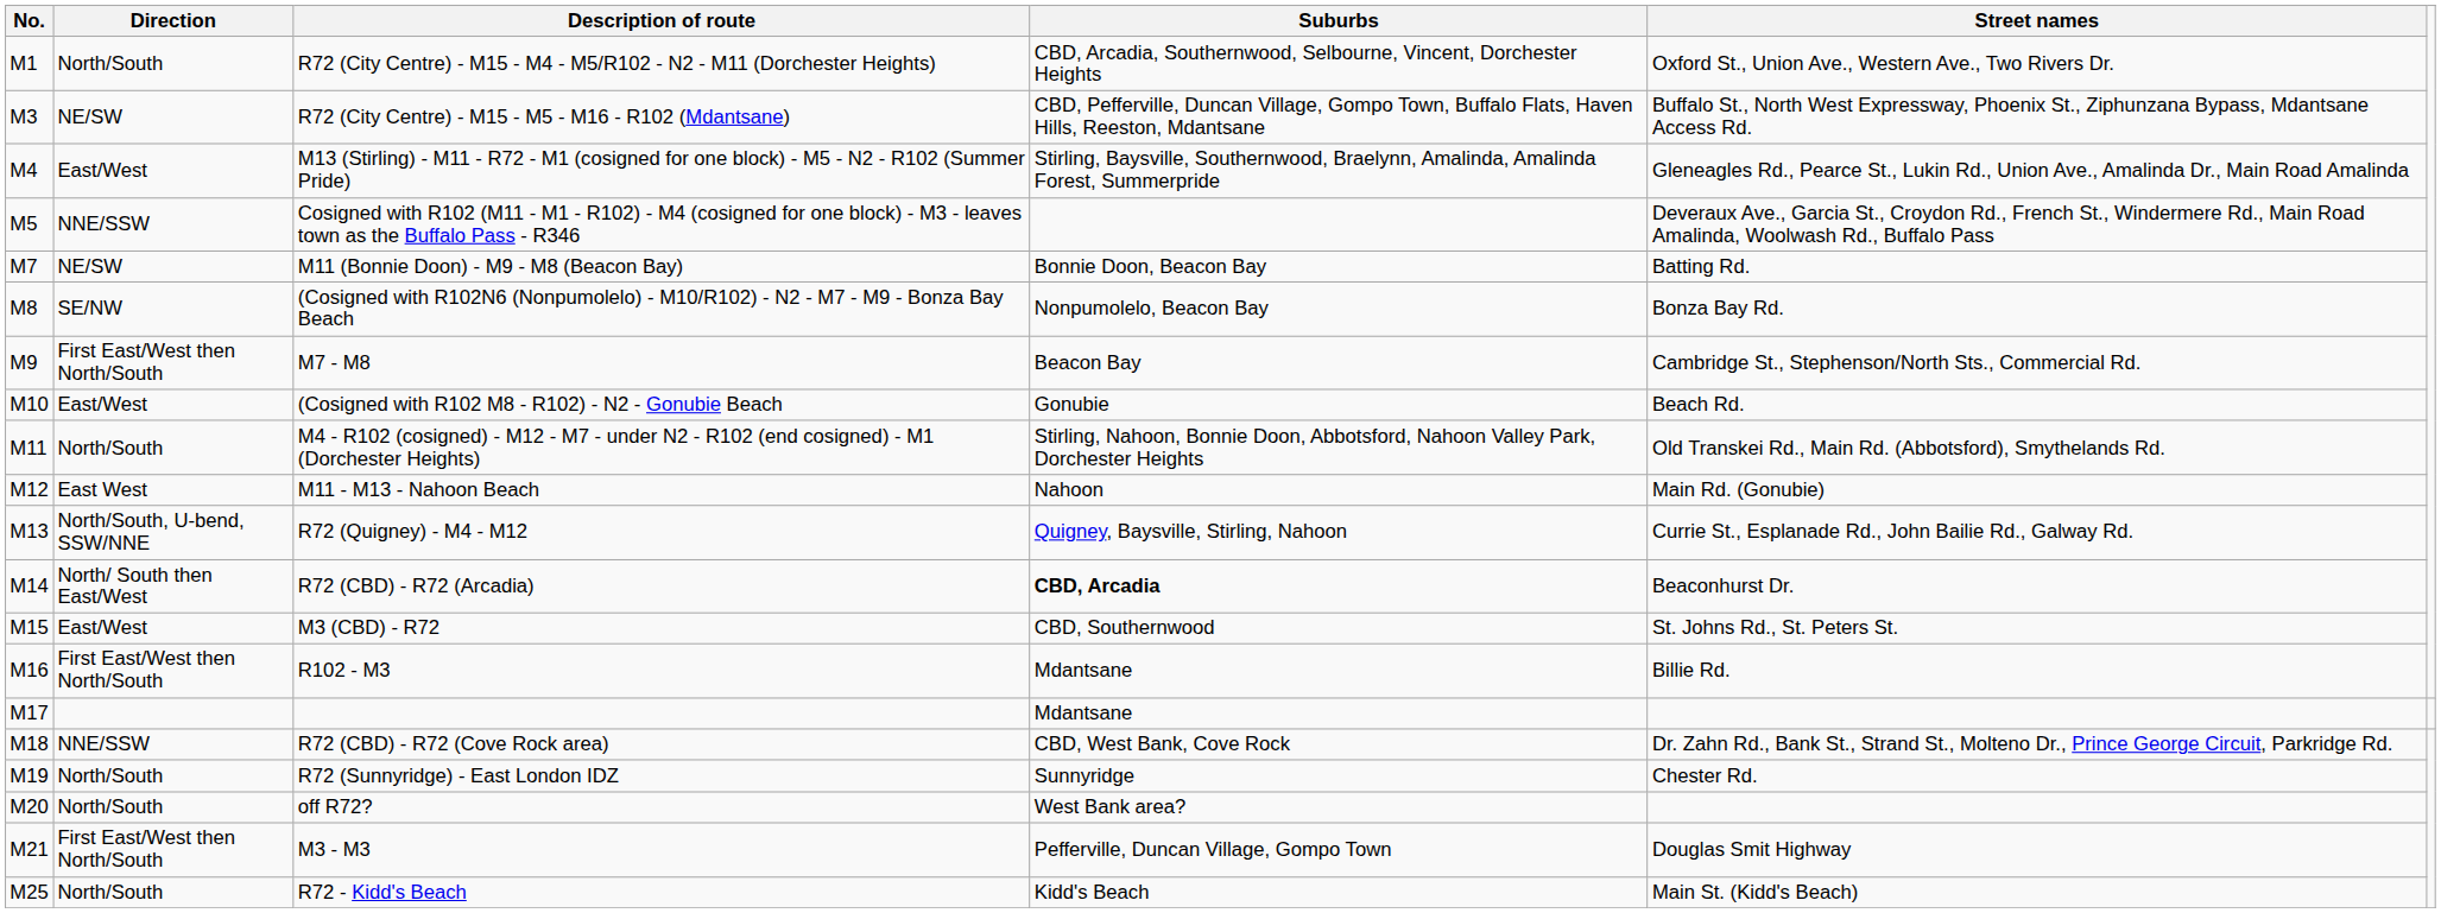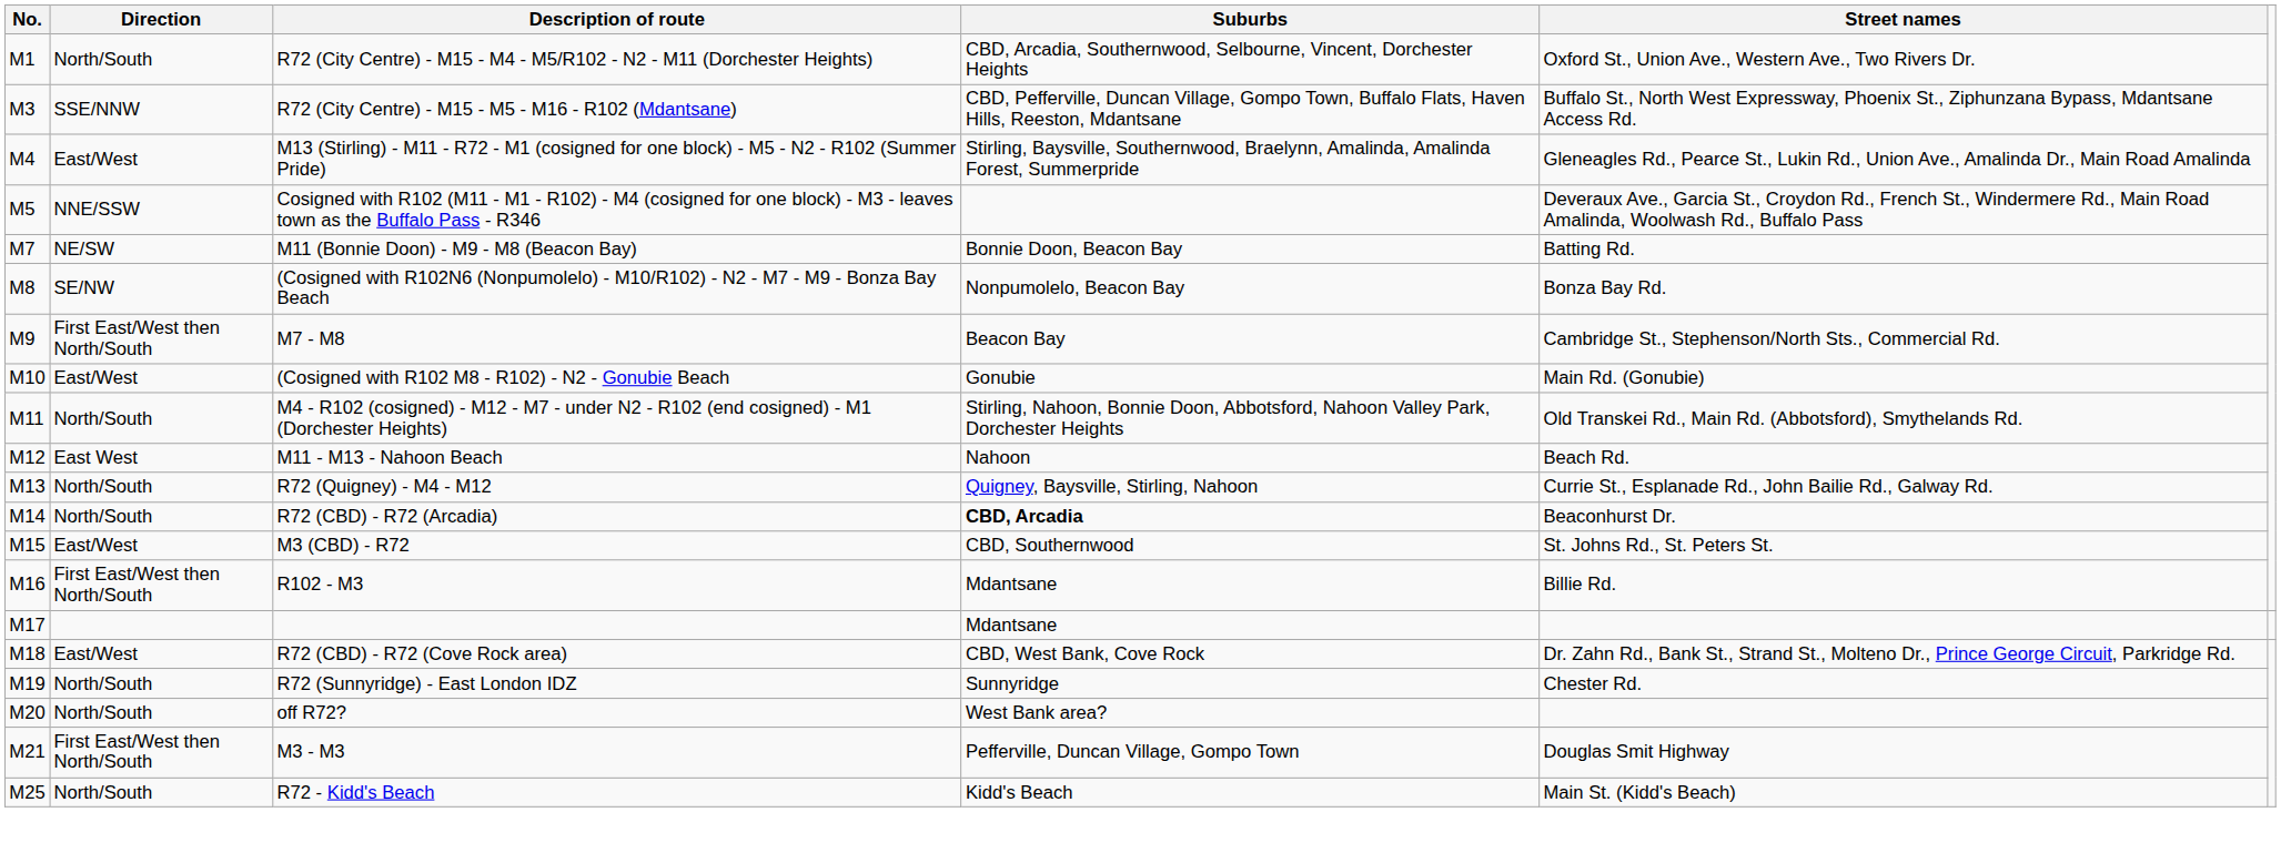 <table class="wikitable">
 <tr>
 <th>No.</th>
 <th>Direction</th>
 <th>Description of route</th>
 <th>Suburbs</th>
 <th>Street names</th>
 </tr>
 <tr>
 <td>M1</td>
 <td>North/South</td>
 <td>R72 (City Centre) - M15 - M4 - M5/R102 - N2 - M11 (Dorchester Heights)</td>
 <td>CBD, Arcadia, Southernwood, Selbourne, Vincent, Dorchester Heights</td>
 <td>Oxford St., Union Ave., Western Ave., Two Rivers Dr.</td>
 </tr>
 <tr>
 <td>M3</td>
-<td>NE/SW</td>
+<td>SSE/NNW</td>
 <td>R72 (City Centre) - M15 - M5 - M16 - R102 (<a href='#'>Mdantsane</a>)</td>
 <td>CBD, Pefferville, Duncan Village, Gompo Town, Buffalo Flats, Haven Hills, Reeston, Mdantsane</td>
 <td>Buffalo St.,  North West Expressway, Phoenix St., Ziphunzana Bypass, Mdantsane Access Rd.</td>
 </tr>
 <tr>
 <td>M4</td>
 <td>East/West</td>
 <td>M13 (Stirling) - M11 - R72 - M1 (cosigned for one block) - M5 - N2 - R102 (Summer Pride)</td>
 <td>Stirling, Baysville, Southernwood, Braelynn, Amalinda, Amalinda Forest, Summerpride</td>
 <td>Gleneagles Rd., Pearce St., Lukin Rd., Union Ave., Amalinda Dr., Main Road Amalinda</td>
 </tr>
 <tr>
 <td>M5</td>
 <td>NNE/SSW</td>
 <td>Cosigned with R102 (M11 - M1 - R102) - M4 (cosigned for one block) - M3 - leaves town as the <a href='#'>Buffalo Pass</a> - R346</td>
 <td></td>
 <td>Deveraux Ave., Garcia St., Croydon Rd., French St., Windermere Rd., Main Road Amalinda, Woolwash Rd., Buffalo Pass</td>
 </tr>
 <tr>
 <td>M7</td>
 <td>NE/SW</td>
 <td>M11 (Bonnie Doon) - M9 - M8 (Beacon Bay)</td>
 <td>Bonnie Doon, Beacon Bay</td>
 <td>Batting Rd.</td>
 </tr>
 <tr>
 <td>M8</td>
 <td>SE/NW</td>
 <td>(Cosigned with R102N6 (Nonpumolelo) - M10/R102) - N2 - M7 - M9 - Bonza Bay Beach</td>
 <td>Nonpumolelo, Beacon Bay</td>
 <td>Bonza Bay Rd.</td>
 </tr>
 <tr>
 <td>M9</td>
 <td>First East/West then North/South</td>
 <td>M7 - M8</td>
 <td>Beacon Bay</td>
 <td>Cambridge St., Stephenson/North Sts., Commercial Rd.</td>
 </tr>
 <tr>
 <td>M10</td>
 <td>East/West</td>
 <td>(Cosigned with R102 M8 - R102) - N2 - <a href='#'>Gonubie</a> Beach</td>
 <td>Gonubie</td>
-<td>Beach Rd.</td>
+<td>Main Rd. (Gonubie)</td>
 </tr>
 <tr>
 <td>M11</td>
 <td>North/South</td>
 <td>M4 - R102 (cosigned) - M12 - M7 - under N2 - R102 (end cosigned) - M1 (Dorchester Heights)</td>
 <td>Stirling, Nahoon, Bonnie Doon, Abbotsford, Nahoon Valley Park, Dorchester Heights</td>
 <td>Old Transkei Rd., Main Rd. (Abbotsford), Smythelands Rd.</td>
 </tr>
 <tr>
 <td>M12</td>
 <td>East West</td>
 <td>M11 - M13 - Nahoon Beach</td>
 <td>Nahoon</td>
-<td>Main Rd. (Gonubie)</td>
+<td>Beach Rd.</td>
 </tr>
 <tr>
 <td>M13</td>
-<td>North/South, U-bend, SSW/NNE</td>
+<td>North/South</td>
 <td>R72 (Quigney) - M4 - M12</td>
 <td><a href='#'>Quigney</a>, Baysville, Stirling, Nahoon</td>
 <td>Currie St., Esplanade Rd., John Bailie Rd., Galway Rd.</td>
 </tr>
 <tr>
 <td>M14</td>
-<td>North/ South then East/West</td>
+<td>North/South</td>
 <td>R72 (CBD) - R72 (Arcadia)</td>
 <td><strong>CBD, Arcadia</strong></td>
 <td>Beaconhurst Dr.</td>
 </tr>
 <tr>
 <td>M15</td>
 <td>East/West</td>
 <td>M3 (CBD) - R72</td>
 <td>CBD, Southernwood</td>
 <td>St. Johns Rd., St. Peters St.</td>
 </tr>
 <tr>
 <td>M16</td>
 <td>First East/West then North/South</td>
 <td>R102 - M3</td>
 <td>Mdantsane</td>
 <td>Billie Rd.</td>
 </tr>
 <tr>
 <td>M17</td>
 <td></td>
 <td></td>
 <td>Mdantsane</td>
 <td></td>
 <td></td>
 </tr>
 <tr>
 <td>M18</td>
-<td>NNE/SSW</td>
+<td>East/West</td>
 <td>R72 (CBD) - R72 (Cove Rock area)</td>
 <td>CBD, West Bank, Cove Rock</td>
 <td>Dr. Zahn Rd., Bank St., Strand St., Molteno Dr., <a href='#'>Prince George Circuit</a>, Parkridge Rd.</td>
 </tr>
 <tr>
 <td>M19</td>
 <td>North/South</td>
 <td>R72 (Sunnyridge) - East London IDZ</td>
 <td>Sunnyridge</td>
 <td>Chester Rd.</td>
 </tr>
 <tr>
 <td>M20</td>
 <td>North/South</td>
 <td>off R72?</td>
 <td>West Bank area?</td>
 <td></td>
 </tr>
 <tr>
 <td>M21</td>
 <td>First East/West then North/South</td>
 <td>M3 - M3</td>
 <td>Pefferville, Duncan Village, Gompo Town</td>
 <td>Douglas Smit Highway</td>
 </tr>
 <tr>
 <td>M25</td>
 <td>North/South</td>
 <td>R72 - <a href='#'>Kidd's Beach</a></td>
 <td>Kidd's Beach</td>
 <td>Main St. (Kidd's Beach)</td>
 </tr>
 </table>
